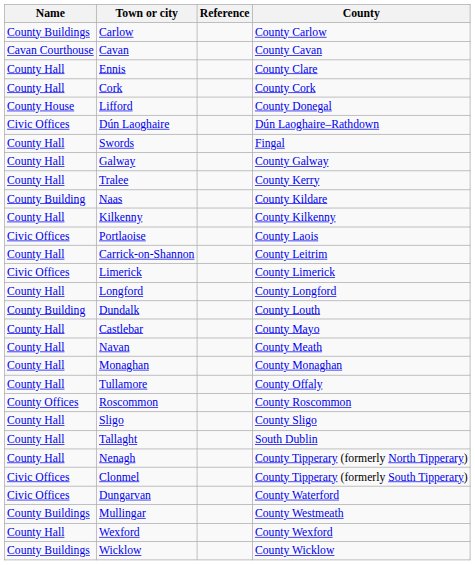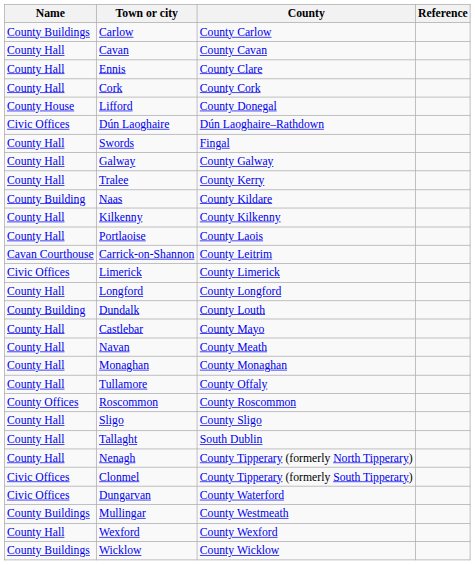 <table class="wikitable sortable">
 <tr>
 <th>Name</th>
 <th>Town or city</th>
+<th>County</th>
 <th>Reference</th>
-<th>County</th>
 </tr>
 <tr>
 <td><a href='#'>County Buildings</a></td>
 <td><a href='#'>Carlow</a></td>
+<td><a href='#'>County Carlow</a></td>
 <td></td>
-<td><a href='#'>County Carlow</a></td>
 </tr>
 <tr>
-<td><a href='#'>Cavan Courthouse</a></td>
+<td><a href='#'>County Hall</a></td>
 <td><a href='#'>Cavan</a></td>
+<td><a href='#'>County Cavan</a></td>
 <td></td>
-<td><a href='#'>County Cavan</a></td>
 </tr>
 <tr>
 <td><a href='#'>County Hall</a></td>
 <td><a href='#'>Ennis</a></td>
+<td><a href='#'>County Clare</a></td>
 <td></td>
-<td><a href='#'>County Clare</a></td>
 </tr>
 <tr>
 <td><a href='#'>County Hall</a></td>
 <td><a href='#'>Cork</a></td>
+<td><a href='#'>County Cork</a></td>
 <td></td>
-<td><a href='#'>County Cork</a></td>
 </tr>
 <tr>
 <td><a href='#'>County House</a></td>
 <td><a href='#'>Lifford</a></td>
+<td><a href='#'>County Donegal</a></td>
 <td></td>
-<td><a href='#'>County Donegal</a></td>
 </tr>
 <tr>
 <td><a href='#'>Civic Offices</a></td>
 <td><a href='#'>Dún Laoghaire</a></td>
+<td><a href='#'>Dún Laoghaire–Rathdown</a></td>
 <td></td>
-<td><a href='#'>Dún Laoghaire–Rathdown</a></td>
 </tr>
 <tr>
 <td><a href='#'>County Hall</a></td>
 <td><a href='#'>Swords</a></td>
+<td><a href='#'>Fingal</a></td>
 <td></td>
-<td><a href='#'>Fingal</a></td>
 </tr>
 <tr>
 <td><a href='#'>County Hall</a></td>
 <td><a href='#'>Galway</a></td>
+<td><a href='#'>County Galway</a></td>
 <td></td>
-<td><a href='#'>County Galway</a></td>
 </tr>
 <tr>
 <td><a href='#'>County Hall</a></td>
 <td><a href='#'>Tralee</a></td>
+<td><a href='#'>County Kerry</a></td>
 <td></td>
-<td><a href='#'>County Kerry</a></td>
 </tr>
 <tr>
 <td><a href='#'>County Building</a></td>
 <td><a href='#'>Naas</a></td>
+<td><a href='#'>County Kildare</a></td>
 <td></td>
-<td><a href='#'>County Kildare</a></td>
 </tr>
 <tr>
 <td><a href='#'>County Hall</a></td>
 <td><a href='#'>Kilkenny</a></td>
+<td><a href='#'>County Kilkenny</a></td>
 <td></td>
-<td><a href='#'>County Kilkenny</a></td>
-</tr>
-<tr>
-<td><a href='#'>Civic Offices</a></td>
-<td><a href='#'>Portlaoise</a></td>
-<td></td>
-<td><a href='#'>County Laois</a></td>
 </tr>
 <tr>
 <td><a href='#'>County Hall</a></td>
+<td><a href='#'>Portlaoise</a></td>
+<td><a href='#'>County Laois</a></td>
+<td></td>
+</tr>
+<tr>
+<td><a href='#'>Cavan Courthouse</a></td>
 <td><a href='#'>Carrick-on-Shannon</a></td>
+<td><a href='#'>County Leitrim</a></td>
 <td></td>
-<td><a href='#'>County Leitrim</a></td>
 </tr>
 <tr>
 <td><a href='#'>Civic Offices</a></td>
 <td><a href='#'>Limerick</a></td>
+<td><a href='#'>County Limerick</a></td>
 <td></td>
-<td><a href='#'>County Limerick</a></td>
 </tr>
 <tr>
 <td><a href='#'>County Hall</a></td>
 <td><a href='#'>Longford</a></td>
+<td><a href='#'>County Longford</a></td>
 <td></td>
-<td><a href='#'>County Longford</a></td>
 </tr>
 <tr>
 <td><a href='#'>County Building</a></td>
 <td><a href='#'>Dundalk</a></td>
+<td><a href='#'>County Louth</a></td>
 <td></td>
-<td><a href='#'>County Louth</a></td>
 </tr>
 <tr>
 <td><a href='#'>County Hall</a></td>
 <td><a href='#'>Castlebar</a></td>
+<td><a href='#'>County Mayo</a></td>
 <td></td>
-<td><a href='#'>County Mayo</a></td>
 </tr>
 <tr>
 <td><a href='#'>County Hall</a></td>
 <td><a href='#'>Navan</a></td>
+<td><a href='#'>County Meath</a></td>
 <td></td>
-<td><a href='#'>County Meath</a></td>
 </tr>
 <tr>
 <td><a href='#'>County Hall</a></td>
 <td><a href='#'>Monaghan</a></td>
+<td><a href='#'>County Monaghan</a></td>
 <td></td>
-<td><a href='#'>County Monaghan</a></td>
 </tr>
 <tr>
 <td><a href='#'>County Hall</a></td>
 <td><a href='#'>Tullamore</a></td>
+<td><a href='#'>County Offaly</a></td>
 <td></td>
-<td><a href='#'>County Offaly</a></td>
 </tr>
 <tr>
 <td><a href='#'>County Offices</a></td>
 <td><a href='#'>Roscommon</a></td>
+<td><a href='#'>County Roscommon</a></td>
 <td></td>
-<td><a href='#'>County Roscommon</a></td>
 </tr>
 <tr>
 <td><a href='#'>County Hall</a></td>
 <td><a href='#'>Sligo</a></td>
+<td><a href='#'>County Sligo</a></td>
 <td></td>
-<td><a href='#'>County Sligo</a></td>
 </tr>
 <tr>
 <td><a href='#'>County Hall</a></td>
 <td><a href='#'>Tallaght</a></td>
+<td><a href='#'>South Dublin</a></td>
 <td></td>
-<td><a href='#'>South Dublin</a></td>
 </tr>
 <tr>
 <td><a href='#'>County Hall</a></td>
 <td><a href='#'>Nenagh</a></td>
+<td><a href='#'>County Tipperary</a> (formerly <a href='#'>North Tipperary</a>)</td>
 <td></td>
-<td><a href='#'>County Tipperary</a> (formerly <a href='#'>North Tipperary</a>)</td>
 </tr>
 <tr>
 <td><a href='#'>Civic Offices</a></td>
 <td><a href='#'>Clonmel</a></td>
+<td><a href='#'>County Tipperary</a> (formerly <a href='#'>South Tipperary</a>)</td>
 <td></td>
-<td><a href='#'>County Tipperary</a> (formerly <a href='#'>South Tipperary</a>)</td>
 </tr>
 <tr>
 <td><a href='#'>Civic Offices</a></td>
 <td><a href='#'>Dungarvan</a></td>
+<td><a href='#'>County Waterford</a></td>
 <td></td>
-<td><a href='#'>County Waterford</a></td>
 </tr>
 <tr>
 <td><a href='#'>County Buildings</a></td>
 <td><a href='#'>Mullingar</a></td>
+<td><a href='#'>County Westmeath</a></td>
 <td></td>
-<td><a href='#'>County Westmeath</a></td>
 </tr>
 <tr>
 <td><a href='#'>County Hall</a></td>
 <td><a href='#'>Wexford</a></td>
+<td><a href='#'>County Wexford</a></td>
 <td></td>
-<td><a href='#'>County Wexford</a></td>
 </tr>
 <tr>
 <td><a href='#'>County Buildings</a></td>
 <td><a href='#'>Wicklow</a></td>
+<td><a href='#'>County Wicklow</a></td>
 <td></td>
-<td><a href='#'>County Wicklow</a></td>
 </tr>
 </table>
